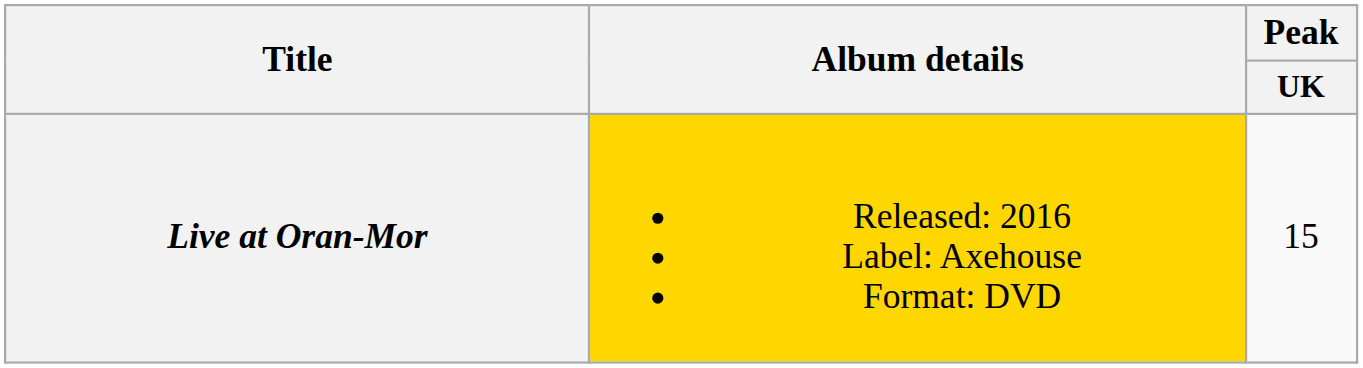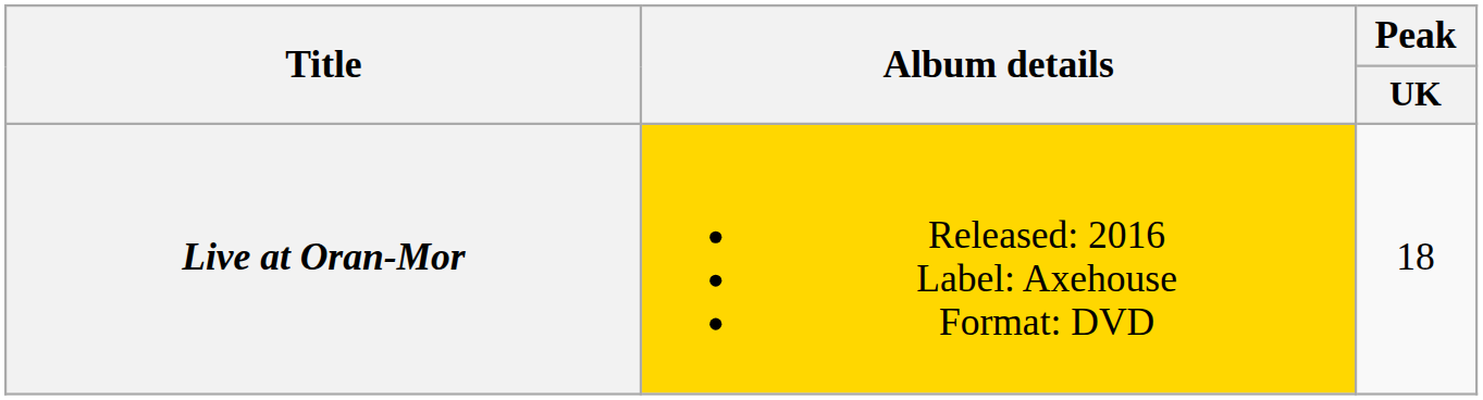 <table class="wikitable plainrowheaders" style="text-align:center;">
 <tr>
 <th scope="col" rowspan="2" style="width:16em;">Title</th>
 <th scope="col" rowspan="2" style="width:18em;">Album details</th>
 <th scope="col" colspan="1">Peak</th>
 </tr>
 <tr>
 <th scope="col" style="width:3em;font-size:90%;">UK<br></th>
 </tr>
 <tr>
 <th scope="row"><em>Live at Oran-Mor</em></th>
 <td style="background: gold;"><br><ul><li>Released: 2016</li><li>Label: Axehouse</li><li>Format: DVD</li></ul></td>
-<td>15</td>
+<td>18</td>
 </tr>
 </table>
